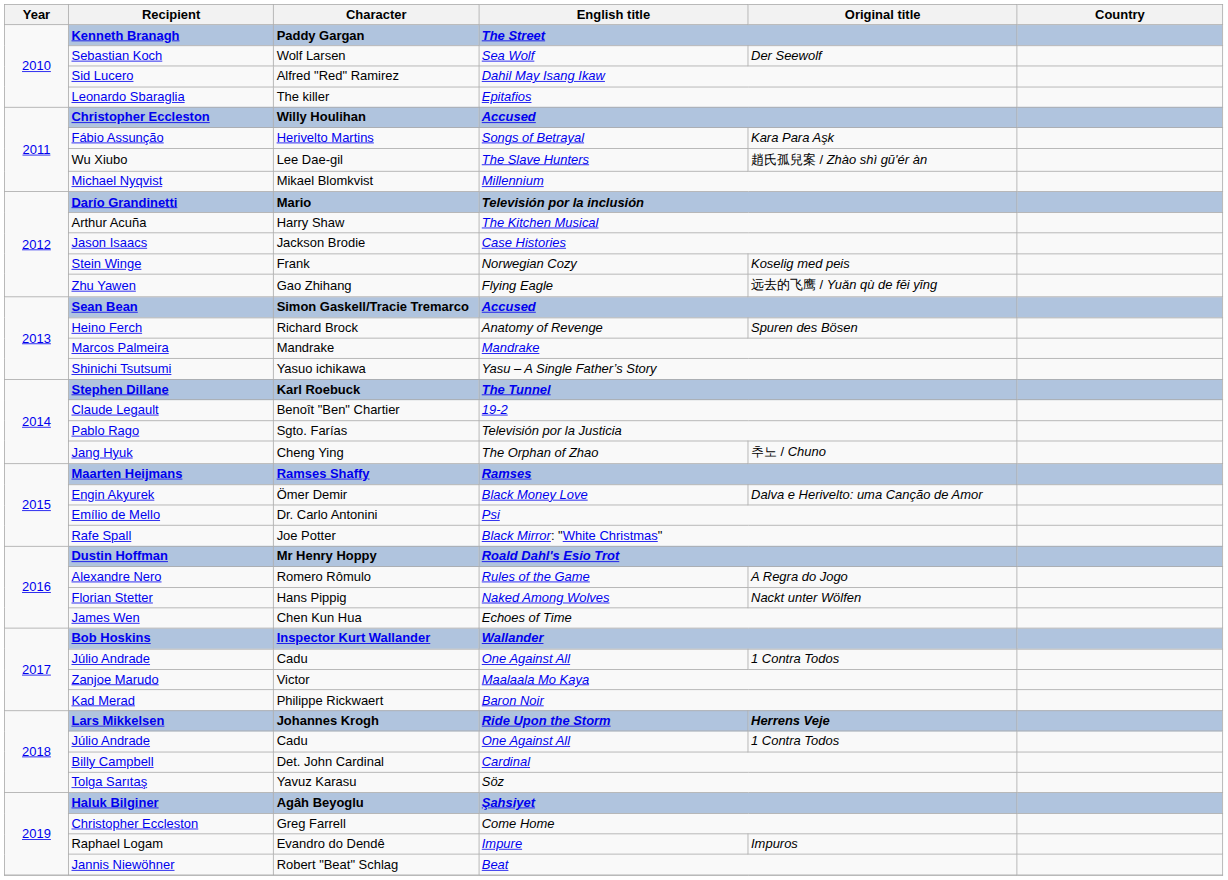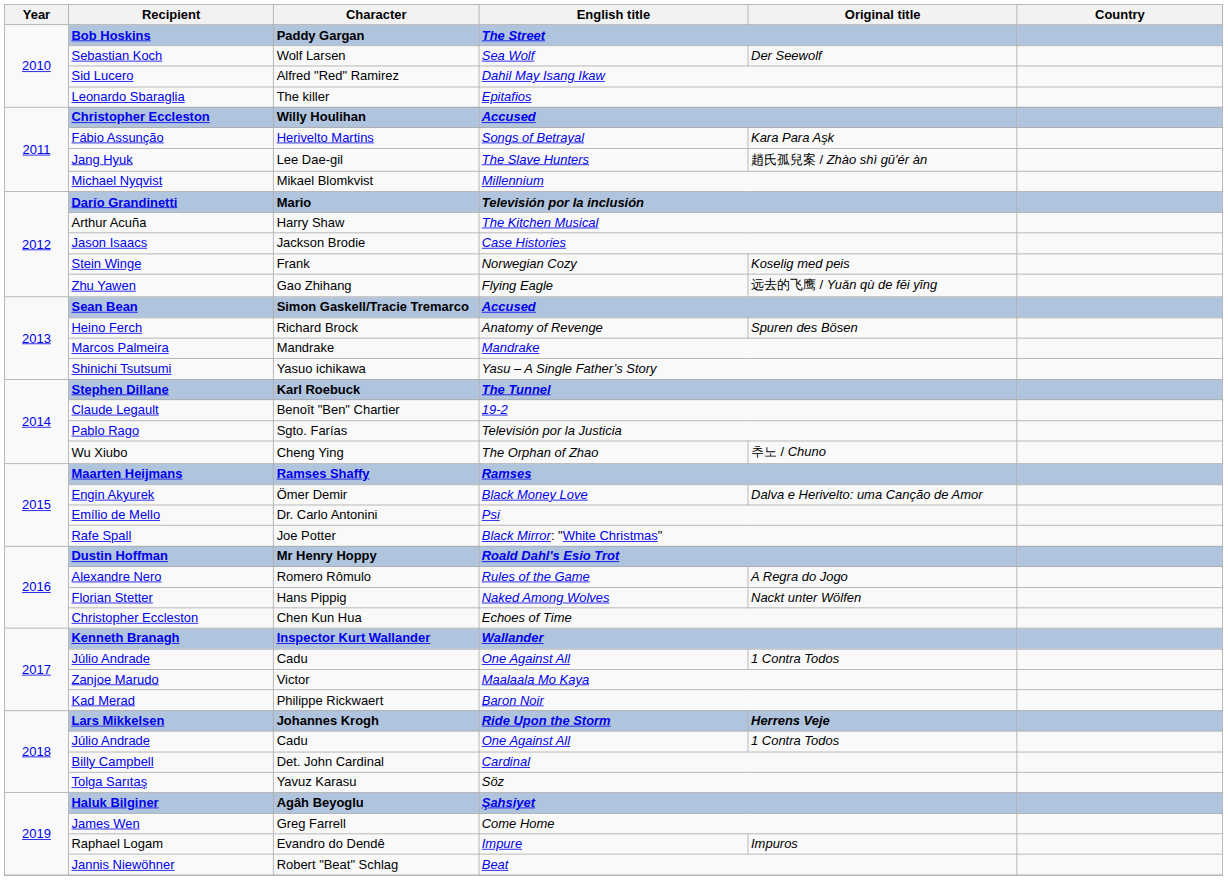 <table class="wikitable" width="95%">
 <tr>
 <th width=5%>Year</th>
 <th width=16%>Recipient</th>
 <th width=16%>Character</th>
 <th width=21%>English title</th>
 <th width=21%>Original title</th>
 <th width=16%><strong>Country</strong></th>
 </tr>
 <tr>
 <td rowspan="4" style="text-align:center;"><a href='#'>2010</a><br></td>
-<td style="background:#B0C4DE;"><strong><a href='#'>Kenneth Branagh</a></strong></td>
+<td style="background:#B0C4DE;"><strong><a href='#'>Bob Hoskins</a></strong></td>
 <td style="background:#B0C4DE;"><strong>Paddy Gargan</strong></td>
 <td colspan="2" style="background:#B0C4DE;"><strong><em><a href='#'>The Street</a></em></strong></td>
 <td style="background:#B0C4DE;"><strong></strong></td>
 </tr>
 <tr>
 <td><a href='#'>Sebastian Koch</a></td>
 <td>Wolf Larsen</td>
 <td><em><a href='#'>Sea Wolf</a></em></td>
 <td><em>Der Seewolf</em></td>
 <td></td>
 </tr>
 <tr>
 <td><a href='#'>Sid Lucero</a></td>
 <td>Alfred "Red" Ramirez</td>
 <td colspan="2"><em><a href='#'>Dahil May Isang Ikaw</a></em></td>
 <td></td>
 </tr>
 <tr>
 <td><a href='#'>Leonardo Sbaraglia</a></td>
 <td>The killer</td>
 <td colspan="2"><em><a href='#'>Epitafios</a></em></td>
 <td></td>
 </tr>
 <tr>
 <td rowspan="4" style="text-align:center;"><a href='#'>2011</a><br></td>
 <td style="background:#B0C4DE;"><strong><a href='#'>Christopher Eccleston</a></strong></td>
 <td style="background:#B0C4DE;"><strong>Willy Houlihan</strong></td>
 <td colspan="2" style="background:#B0C4DE;"><strong><em><a href='#'>Accused</a></em></strong></td>
 <td style="background:#B0C4DE;"><strong></strong></td>
 </tr>
 <tr>
 <td><a href='#'>Fábio Assunção</a></td>
 <td><a href='#'>Herivelto Martins</a></td>
 <td><em><a href='#'>Songs of Betrayal</a></em></td>
 <td><em>Kara Para Aşk</em></td>
 <td></td>
 </tr>
 <tr>
-<td>Wu Xiubo</td>
+<td><a href='#'>Jang Hyuk</a></td>
 <td>Lee Dae-gil</td>
 <td><em><a href='#'>The Slave Hunters</a></em></td>
 <td>趙氏孤兒案 / <em>Zhào shì gū'ér àn</em></td>
 <td></td>
 </tr>
 <tr>
 <td><a href='#'>Michael Nyqvist</a></td>
 <td>Mikael Blomkvist</td>
 <td colspan="2"><em><a href='#'>Millennium</a></em></td>
 <td></td>
 </tr>
 <tr>
 <td rowspan="5" style="text-align:center;"><a href='#'>2012</a><br></td>
 <td style="background:#B0C4DE;"><strong><a href='#'>Darío Grandinetti</a></strong></td>
 <td style="background:#B0C4DE;"><strong>Mario</strong></td>
 <td colspan="2" style="background:#B0C4DE;"><strong><em>Televisión por la inclusión</em></strong></td>
 <td style="background:#B0C4DE;"><strong></strong></td>
 </tr>
 <tr>
 <td>Arthur Acuña</td>
 <td>Harry Shaw</td>
 <td colspan="2"><em><a href='#'>The Kitchen Musical</a></em></td>
 <td></td>
 </tr>
 <tr>
 <td><a href='#'>Jason Isaacs</a></td>
 <td>Jackson Brodie</td>
 <td colspan="2"><em><a href='#'>Case Histories</a></em></td>
 <td></td>
 </tr>
 <tr>
 <td><a href='#'>Stein Winge</a></td>
 <td>Frank</td>
 <td><em>Norwegian Cozy</em></td>
 <td><em>Koselig med peis</em></td>
 <td></td>
 </tr>
 <tr>
 <td><a href='#'>Zhu Yawen</a></td>
 <td>Gao Zhihang</td>
 <td><em>Flying Eagle</em></td>
 <td>远去的飞鹰 / <em>Yuǎn qù de fēi yīng</em></td>
 <td></td>
 </tr>
 <tr>
 <td rowspan="4" style="text-align:center;"><a href='#'>2013</a><br></td>
 <td style="background:#B0C4DE;"><strong><a href='#'>Sean Bean</a></strong></td>
 <td style="background:#B0C4DE;"><strong>Simon Gaskell/Tracie Tremarco</strong></td>
 <td colspan="2" style="background:#B0C4DE;"><strong><em><a href='#'>Accused</a></em></strong></td>
 <td style="background:#B0C4DE;"><strong></strong></td>
 </tr>
 <tr>
 <td><a href='#'>Heino Ferch</a></td>
 <td>Richard Brock</td>
 <td><em>Anatomy of Revenge</em></td>
 <td><em>Spuren des Bösen</em></td>
 <td></td>
 </tr>
 <tr>
 <td><a href='#'>Marcos Palmeira</a></td>
 <td>Mandrake</td>
 <td colspan="2"><em><a href='#'>Mandrake</a></em></td>
 <td></td>
 </tr>
 <tr>
 <td><a href='#'>Shinichi Tsutsumi</a></td>
 <td>Yasuo ichikawa</td>
 <td colspan="2"><em>Yasu – A Single Father’s Story</em></td>
 <td></td>
 </tr>
 <tr>
 <td rowspan="4" style="text-align:center;"><a href='#'>2014</a><br></td>
 <td style="background:#B0C4DE;"><strong><a href='#'>Stephen Dillane</a></strong></td>
 <td style="background:#B0C4DE;"><strong>Karl Roebuck</strong></td>
 <td colspan="2" style="background:#B0C4DE;"><strong><em><a href='#'>The Tunnel</a></em></strong></td>
 <td style="background:#B0C4DE;"><strong></strong></td>
 </tr>
 <tr>
 <td><a href='#'>Claude Legault</a></td>
 <td>Benoît "Ben" Chartier</td>
 <td colspan="2"><em><a href='#'>19-2</a></em></td>
 <td></td>
 </tr>
 <tr>
 <td><a href='#'>Pablo Rago</a></td>
 <td>Sgto. Farías</td>
 <td colspan="2"><em>Televisión por la Justicia</em></td>
 <td></td>
 </tr>
 <tr>
-<td><a href='#'>Jang Hyuk</a></td>
+<td>Wu Xiubo</td>
 <td>Cheng Ying</td>
 <td><em>The Orphan of Zhao</em></td>
 <td>추노 / <em>Chuno</em></td>
 <td></td>
 </tr>
 <tr>
 <td rowspan="4" style="text-align:center;"><a href='#'>2015</a><br></td>
 <td style="background:#B0C4DE;"><strong><a href='#'>Maarten Heijmans</a></strong></td>
 <td style="background:#B0C4DE;"><strong><a href='#'>Ramses Shaffy</a></strong></td>
 <td colspan="2" style="background:#B0C4DE;"><strong><em><a href='#'>Ramses</a></em></strong></td>
 <td style="background:#B0C4DE;"><strong></strong></td>
 </tr>
 <tr>
 <td><a href='#'>Engin Akyurek</a></td>
 <td>Ömer Demir</td>
 <td><em><a href='#'>Black Money Love</a></em></td>
 <td><em>Dalva e Herivelto: uma Canção de Amor</em></td>
 <td></td>
 </tr>
 <tr>
 <td><a href='#'>Emílio de Mello</a></td>
 <td>Dr. Carlo Antonini</td>
 <td colspan="2"><em><a href='#'>Psi</a></em></td>
 <td></td>
 </tr>
 <tr>
 <td><a href='#'>Rafe Spall</a></td>
 <td>Joe Potter</td>
 <td colspan="2"><em><a href='#'>Black Mirror</a></em>: "<a href='#'>White Christmas</a>"</td>
 <td></td>
 </tr>
 <tr>
 <td rowspan="4" style="text-align:center;"><a href='#'>2016</a><br></td>
 <td style="background:#B0C4DE;"><strong><a href='#'>Dustin Hoffman</a></strong></td>
 <td style="background:#B0C4DE;"><strong>Mr Henry Hoppy</strong></td>
 <td colspan="2" style="background:#B0C4DE;"><strong><em><a href='#'>Roald Dahl's Esio Trot</a></em></strong></td>
 <td style="background:#B0C4DE;"><strong></strong></td>
 </tr>
 <tr>
 <td><a href='#'>Alexandre Nero</a></td>
 <td>Romero Rômulo</td>
 <td><em><a href='#'>Rules of the Game</a></em></td>
 <td><em>A Regra do Jogo</em></td>
 <td></td>
 </tr>
 <tr>
 <td><a href='#'>Florian Stetter</a></td>
 <td>Hans Pippig</td>
 <td><em><a href='#'>Naked Among Wolves</a></em></td>
 <td><em>Nackt unter Wölfen</em></td>
 <td></td>
 </tr>
 <tr>
-<td><a href='#'>James Wen</a></td>
+<td><a href='#'>Christopher Eccleston</a></td>
 <td>Chen Kun Hua</td>
 <td colspan="2"><em>Echoes of Time</em></td>
 <td></td>
 </tr>
 <tr>
 <td rowspan="4" style="text-align:center;"><a href='#'>2017</a><br></td>
-<td style="background:#B0C4DE;"><strong><a href='#'>Bob Hoskins</a></strong></td>
+<td style="background:#B0C4DE;"><strong><a href='#'>Kenneth Branagh</a></strong></td>
 <td style="background:#B0C4DE;"><strong><a href='#'>Inspector Kurt Wallander</a></strong></td>
 <td colspan="2" style="background:#B0C4DE;"><strong><em><a href='#'>Wallander</a></em></strong></td>
 <td style="background:#B0C4DE;"><strong></strong></td>
 </tr>
 <tr>
 <td><a href='#'>Júlio Andrade</a></td>
 <td>Cadu</td>
 <td><em><a href='#'>One Against All</a></em></td>
 <td><em>1 Contra Todos</em></td>
 <td></td>
 </tr>
 <tr>
 <td><a href='#'>Zanjoe Marudo</a></td>
 <td>Victor</td>
 <td colspan="2"><em><a href='#'>Maalaala Mo Kaya</a></em></td>
 <td></td>
 </tr>
 <tr>
 <td><a href='#'>Kad Merad</a></td>
 <td>Philippe Rickwaert</td>
 <td colspan="2"><em><a href='#'>Baron Noir</a></em></td>
 <td></td>
 </tr>
 <tr>
 <td rowspan="4" style="text-align:center;"><a href='#'>2018</a><br></td>
 <td style="background:#B0C4DE;"><strong><a href='#'>Lars Mikkelsen</a></strong></td>
 <td style="background:#B0C4DE;"><strong>Johannes Krogh</strong></td>
 <td style="background:#B0C4DE;"><strong><em><a href='#'>Ride Upon the Storm</a></em></strong></td>
 <td style="background:#B0C4DE;"><strong><em>Herrens Veje</em></strong></td>
 <td style="background:#B0C4DE;"><strong></strong></td>
 </tr>
 <tr>
 <td><a href='#'>Júlio Andrade</a></td>
 <td>Cadu</td>
 <td><em><a href='#'>One Against All</a></em></td>
 <td><em>1 Contra Todos</em></td>
 <td></td>
 </tr>
 <tr>
 <td><a href='#'>Billy Campbell</a></td>
 <td>Det. John Cardinal</td>
 <td colspan="2"><em><a href='#'>Cardinal</a></em></td>
 <td></td>
 </tr>
 <tr>
 <td><a href='#'>Tolga Sarıtaş</a></td>
 <td>Yavuz Karasu</td>
 <td colspan="2"><em>Söz</em></td>
 <td></td>
 </tr>
 <tr>
 <td rowspan="4" style="text-align:center;"><a href='#'>2019</a><br></td>
 <td style="background:#B0C4DE;"><strong><a href='#'>Haluk Bilginer</a></strong></td>
 <td style="background:#B0C4DE;"><strong>Agâh Beyoglu</strong></td>
 <td colspan="2" style="background:#B0C4DE;"><strong><em><a href='#'>Şahsiyet</a></em></strong></td>
 <td style="background:#B0C4DE;"><strong></strong></td>
 </tr>
 <tr>
-<td><a href='#'>Christopher Eccleston</a></td>
+<td><a href='#'>James Wen</a></td>
 <td>Greg Farrell</td>
 <td colspan="2"><em>Come Home</em></td>
 <td></td>
 </tr>
 <tr>
 <td>Raphael Logam</td>
 <td>Evandro do Dendê</td>
 <td><em><a href='#'>Impure</a></em></td>
 <td><em>Impuros</em></td>
 <td></td>
 </tr>
 <tr>
 <td><a href='#'>Jannis Niewöhner</a></td>
 <td>Robert "Beat" Schlag</td>
 <td colspan="2"><em><a href='#'>Beat</a></em></td>
 <td></td>
 </tr>
 <tr>
 </tr>
 </table>
